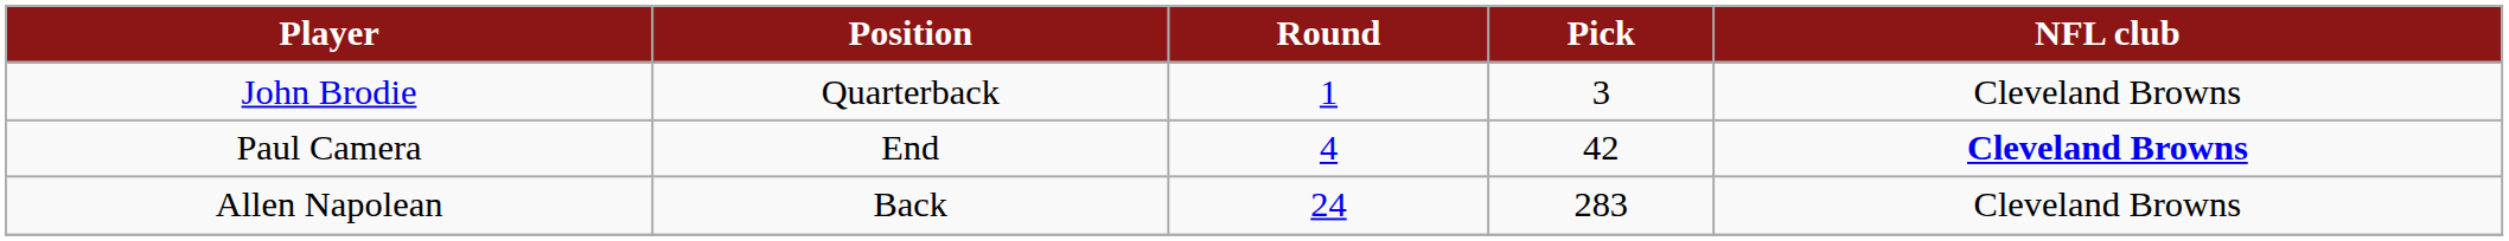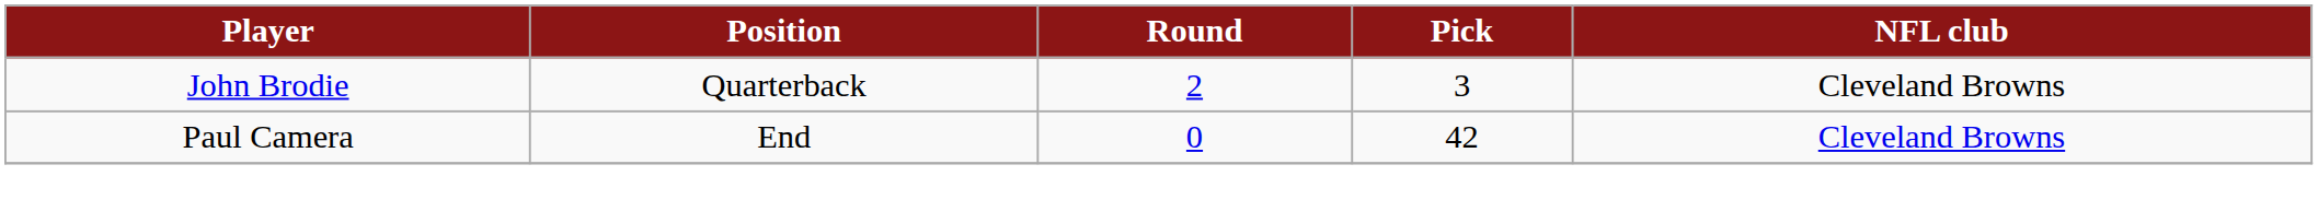 <table class="wikitable" width="70%">
 <tr align="center"  style="background: #8C1515;color:#FFFFFF;">
 <td><strong>Player</strong></td>
 <td><strong>Position</strong></td>
 <td><strong>Round</strong></td>
 <td><strong>Pick</strong></td>
 <td><strong>NFL club</strong></td>
 </tr>
 <tr align="center" bgcolor="">
 <td><a href='#'>John Brodie</a></td>
 <td>Quarterback</td>
-<td><a href='#'>1</a></td>
+<td><a href='#'>2</a></td>
 <td>3</td>
 <td>Cleveland Browns</td>
 </tr>
 <tr align="center" bgcolor="">
 <td>Paul Camera</td>
 <td>End</td>
-<td><a href='#'>4</a></td>
+<td><a href='#'>0</a></td>
 <td>42</td>
-<td><strong><a href='#'>Cleveland Browns</a></strong></td>
-</tr>
-<tr align="center" bgcolor="">
-<td>Allen Napolean</td>
-<td>Back</td>
-<td><a href='#'>24</a></td>
-<td>283</td>
-<td>Cleveland Browns</td>
+<td><a href='#'>Cleveland Browns</a></td>
 </tr>
 <tr align="center" bgcolor="">
 </tr>
 </table>
